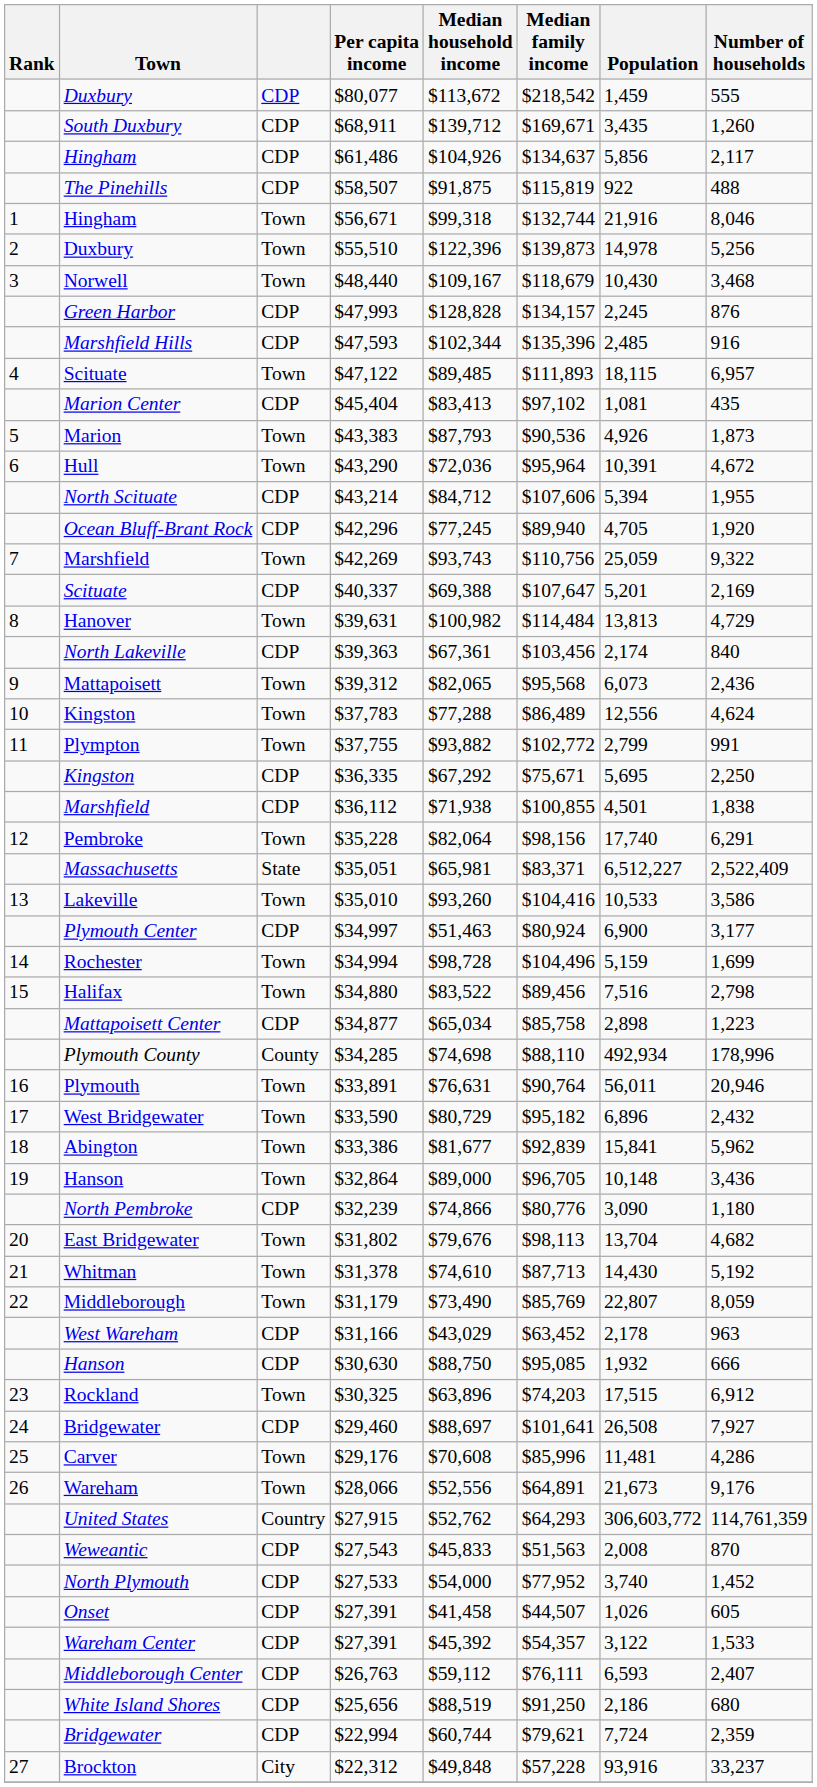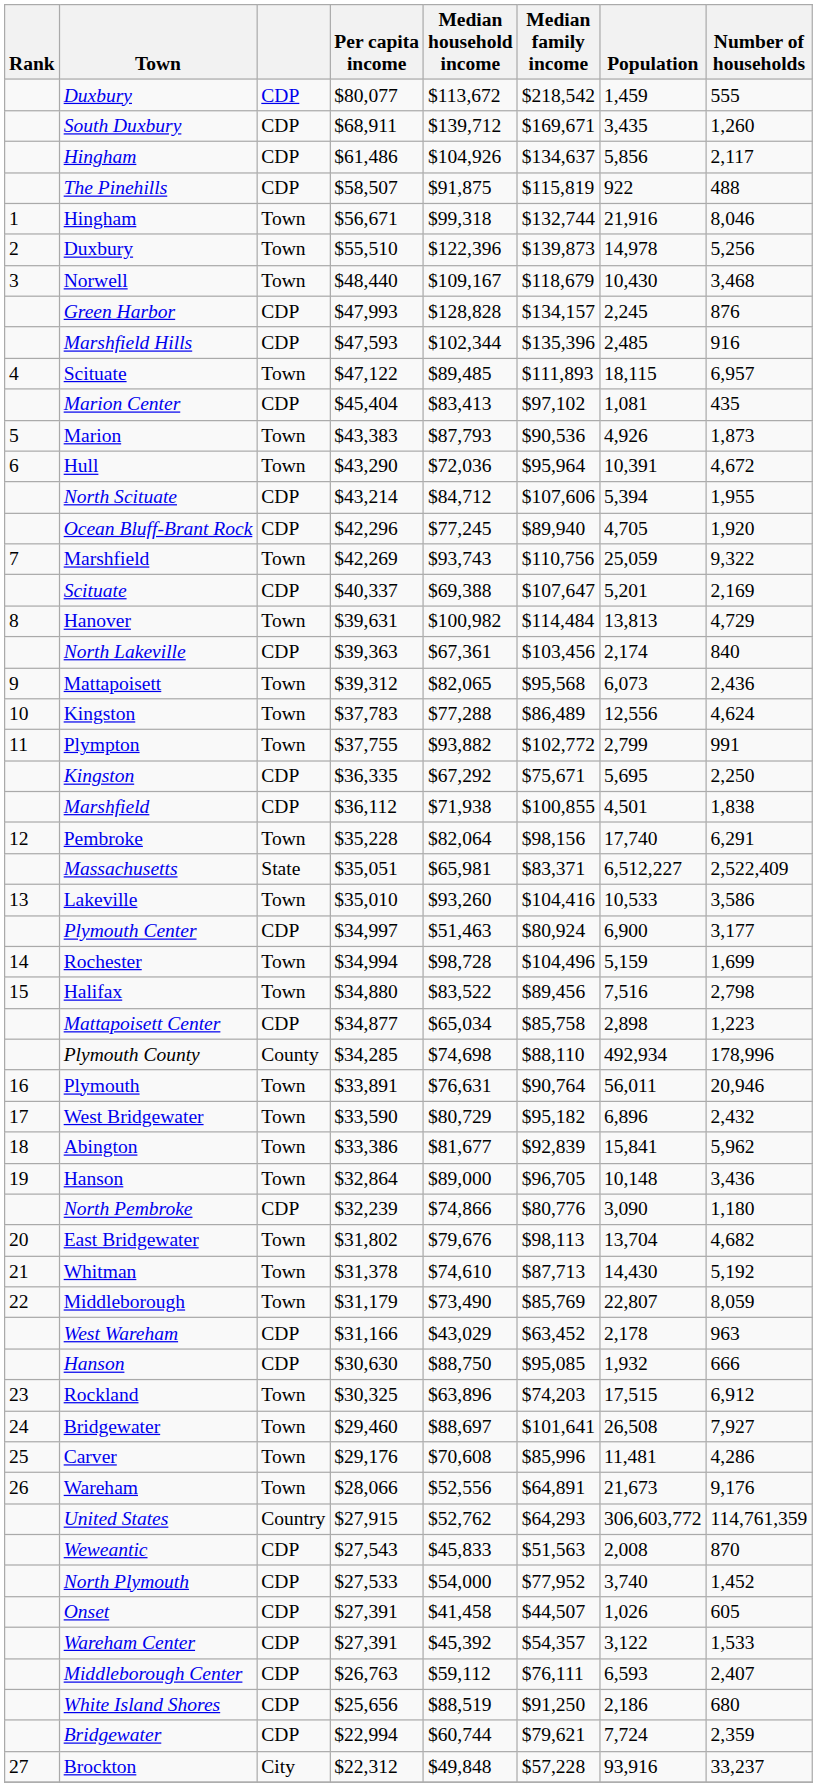 <table class="wikitable sortable">
 <tr valign=bottom>
 <th>Rank</th>
 <th>Town</th>
 <th></th>
 <th>Per capita<br>income</th>
 <th>Median<br>household<br>income</th>
 <th>Median<br>family<br>income</th>
 <th>Population</th>
 <th>Number of<br>households</th>
 </tr>
 <tr>
 <td></td>
 <td><em><a href='#'>Duxbury</a></em></td>
 <td><a href='#'>CDP</a></td>
 <td>$80,077</td>
 <td>$113,672</td>
 <td>$218,542</td>
 <td>1,459</td>
 <td>555</td>
 </tr>
 <tr>
 <td></td>
 <td><em><a href='#'>South Duxbury</a></em></td>
 <td>CDP</td>
 <td>$68,911</td>
 <td>$139,712</td>
 <td>$169,671</td>
 <td>3,435</td>
 <td>1,260</td>
 </tr>
 <tr>
 <td></td>
 <td><em><a href='#'>Hingham</a></em></td>
 <td>CDP</td>
 <td>$61,486</td>
 <td>$104,926</td>
 <td>$134,637</td>
 <td>5,856</td>
 <td>2,117</td>
 </tr>
 <tr>
 <td></td>
 <td><em><a href='#'>The Pinehills</a></em></td>
 <td>CDP</td>
 <td>$58,507</td>
 <td>$91,875</td>
 <td>$115,819</td>
 <td>922</td>
 <td>488</td>
 </tr>
 <tr>
 <td>1</td>
 <td><a href='#'>Hingham</a></td>
 <td>Town</td>
 <td>$56,671</td>
 <td>$99,318</td>
 <td>$132,744</td>
 <td>21,916</td>
 <td>8,046</td>
 </tr>
 <tr>
 <td>2</td>
 <td><a href='#'>Duxbury</a></td>
 <td>Town</td>
 <td>$55,510</td>
 <td>$122,396</td>
 <td>$139,873</td>
 <td>14,978</td>
 <td>5,256</td>
 </tr>
 <tr>
 <td>3</td>
 <td><a href='#'>Norwell</a></td>
 <td>Town</td>
 <td>$48,440</td>
 <td>$109,167</td>
 <td>$118,679</td>
 <td>10,430</td>
 <td>3,468</td>
 </tr>
 <tr>
 <td></td>
 <td><em><a href='#'>Green Harbor</a></em></td>
 <td>CDP</td>
 <td>$47,993</td>
 <td>$128,828</td>
 <td>$134,157</td>
 <td>2,245</td>
 <td>876</td>
 </tr>
 <tr>
 <td></td>
 <td><em><a href='#'>Marshfield Hills</a></em></td>
 <td>CDP</td>
 <td>$47,593</td>
 <td>$102,344</td>
 <td>$135,396</td>
 <td>2,485</td>
 <td>916</td>
 </tr>
 <tr>
 <td>4</td>
 <td><a href='#'>Scituate</a></td>
 <td>Town</td>
 <td>$47,122</td>
 <td>$89,485</td>
 <td>$111,893</td>
 <td>18,115</td>
 <td>6,957</td>
 </tr>
 <tr>
 <td></td>
 <td><em><a href='#'>Marion Center</a></em></td>
 <td>CDP</td>
 <td>$45,404</td>
 <td>$83,413</td>
 <td>$97,102</td>
 <td>1,081</td>
 <td>435</td>
 </tr>
 <tr>
 <td>5</td>
 <td><a href='#'>Marion</a></td>
 <td>Town</td>
 <td>$43,383</td>
 <td>$87,793</td>
 <td>$90,536</td>
 <td>4,926</td>
 <td>1,873</td>
 </tr>
 <tr>
 <td>6</td>
 <td><a href='#'>Hull</a></td>
 <td>Town</td>
 <td>$43,290</td>
 <td>$72,036</td>
 <td>$95,964</td>
 <td>10,391</td>
 <td>4,672</td>
 </tr>
 <tr>
 <td></td>
 <td><em><a href='#'>North Scituate</a></em></td>
 <td>CDP</td>
 <td>$43,214</td>
 <td>$84,712</td>
 <td>$107,606</td>
 <td>5,394</td>
 <td>1,955</td>
 </tr>
 <tr>
 <td></td>
 <td><em><a href='#'>Ocean Bluff-Brant Rock</a></em></td>
 <td>CDP</td>
 <td>$42,296</td>
 <td>$77,245</td>
 <td>$89,940</td>
 <td>4,705</td>
 <td>1,920</td>
 </tr>
 <tr>
 <td>7</td>
 <td><a href='#'>Marshfield</a></td>
 <td>Town</td>
 <td>$42,269</td>
 <td>$93,743</td>
 <td>$110,756</td>
 <td>25,059</td>
 <td>9,322</td>
 </tr>
 <tr>
 <td></td>
 <td><em><a href='#'>Scituate</a></em></td>
 <td>CDP</td>
 <td>$40,337</td>
 <td>$69,388</td>
 <td>$107,647</td>
 <td>5,201</td>
 <td>2,169</td>
 </tr>
 <tr>
 <td>8</td>
 <td><a href='#'>Hanover</a></td>
 <td>Town</td>
 <td>$39,631</td>
 <td>$100,982</td>
 <td>$114,484</td>
 <td>13,813</td>
 <td>4,729</td>
 </tr>
 <tr>
 <td></td>
 <td><em><a href='#'>North Lakeville</a></em></td>
 <td>CDP</td>
 <td>$39,363</td>
 <td>$67,361</td>
 <td>$103,456</td>
 <td>2,174</td>
 <td>840</td>
 </tr>
 <tr>
 <td>9</td>
 <td><a href='#'>Mattapoisett</a></td>
 <td>Town</td>
 <td>$39,312</td>
 <td>$82,065</td>
 <td>$95,568</td>
 <td>6,073</td>
 <td>2,436</td>
 </tr>
 <tr>
 <td>10</td>
 <td><a href='#'>Kingston</a></td>
 <td>Town</td>
 <td>$37,783</td>
 <td>$77,288</td>
 <td>$86,489</td>
 <td>12,556</td>
 <td>4,624</td>
 </tr>
 <tr>
 <td>11</td>
 <td><a href='#'>Plympton</a></td>
 <td>Town</td>
 <td>$37,755</td>
 <td>$93,882</td>
 <td>$102,772</td>
 <td>2,799</td>
 <td>991</td>
 </tr>
 <tr>
 <td></td>
 <td><em><a href='#'>Kingston</a></em></td>
 <td>CDP</td>
 <td>$36,335</td>
 <td>$67,292</td>
 <td>$75,671</td>
 <td>5,695</td>
 <td>2,250</td>
 </tr>
 <tr>
 <td></td>
 <td><em><a href='#'>Marshfield</a></em></td>
 <td>CDP</td>
 <td>$36,112</td>
 <td>$71,938</td>
 <td>$100,855</td>
 <td>4,501</td>
 <td>1,838</td>
 </tr>
 <tr>
 <td>12</td>
 <td><a href='#'>Pembroke</a></td>
 <td>Town</td>
 <td>$35,228</td>
 <td>$82,064</td>
 <td>$98,156</td>
 <td>17,740</td>
 <td>6,291</td>
 </tr>
 <tr>
 <td></td>
 <td><em><a href='#'>Massachusetts</a></em></td>
 <td>State</td>
 <td>$35,051</td>
 <td>$65,981</td>
 <td>$83,371</td>
 <td>6,512,227</td>
 <td>2,522,409</td>
 </tr>
 <tr>
 <td>13</td>
 <td><a href='#'>Lakeville</a></td>
 <td>Town</td>
 <td>$35,010</td>
 <td>$93,260</td>
 <td>$104,416</td>
 <td>10,533</td>
 <td>3,586</td>
 </tr>
 <tr>
 <td></td>
 <td><em><a href='#'>Plymouth Center</a></em></td>
 <td>CDP</td>
 <td>$34,997</td>
 <td>$51,463</td>
 <td>$80,924</td>
 <td>6,900</td>
 <td>3,177</td>
 </tr>
 <tr>
 <td>14</td>
 <td><a href='#'>Rochester</a></td>
 <td>Town</td>
 <td>$34,994</td>
 <td>$98,728</td>
 <td>$104,496</td>
 <td>5,159</td>
 <td>1,699</td>
 </tr>
 <tr>
 <td>15</td>
 <td><a href='#'>Halifax</a></td>
 <td>Town</td>
 <td>$34,880</td>
 <td>$83,522</td>
 <td>$89,456</td>
 <td>7,516</td>
 <td>2,798</td>
 </tr>
 <tr>
 <td></td>
 <td><em><a href='#'>Mattapoisett Center</a></em></td>
 <td>CDP</td>
 <td>$34,877</td>
 <td>$65,034</td>
 <td>$85,758</td>
 <td>2,898</td>
 <td>1,223</td>
 </tr>
 <tr>
 <td></td>
 <td><em>Plymouth County</em></td>
 <td>County</td>
 <td>$34,285</td>
 <td>$74,698</td>
 <td>$88,110</td>
 <td>492,934</td>
 <td>178,996</td>
 </tr>
 <tr>
 <td>16</td>
 <td><a href='#'>Plymouth</a></td>
 <td>Town</td>
 <td>$33,891</td>
 <td>$76,631</td>
 <td>$90,764</td>
 <td>56,011</td>
 <td>20,946</td>
 </tr>
 <tr>
 <td>17</td>
 <td><a href='#'>West Bridgewater</a></td>
 <td>Town</td>
 <td>$33,590</td>
 <td>$80,729</td>
 <td>$95,182</td>
 <td>6,896</td>
 <td>2,432</td>
 </tr>
 <tr>
 <td>18</td>
 <td><a href='#'>Abington</a></td>
 <td>Town</td>
 <td>$33,386</td>
 <td>$81,677</td>
 <td>$92,839</td>
 <td>15,841</td>
 <td>5,962</td>
 </tr>
 <tr>
 <td>19</td>
 <td><a href='#'>Hanson</a></td>
 <td>Town</td>
 <td>$32,864</td>
 <td>$89,000</td>
 <td>$96,705</td>
 <td>10,148</td>
 <td>3,436</td>
 </tr>
 <tr>
 <td></td>
 <td><em><a href='#'>North Pembroke</a></em></td>
 <td>CDP</td>
 <td>$32,239</td>
 <td>$74,866</td>
 <td>$80,776</td>
 <td>3,090</td>
 <td>1,180</td>
 </tr>
 <tr>
 <td>20</td>
 <td><a href='#'>East Bridgewater</a></td>
 <td>Town</td>
 <td>$31,802</td>
 <td>$79,676</td>
 <td>$98,113</td>
 <td>13,704</td>
 <td>4,682</td>
 </tr>
 <tr>
 <td>21</td>
 <td><a href='#'>Whitman</a></td>
 <td>Town</td>
 <td>$31,378</td>
 <td>$74,610</td>
 <td>$87,713</td>
 <td>14,430</td>
 <td>5,192</td>
 </tr>
 <tr>
 <td>22</td>
 <td><a href='#'>Middleborough</a></td>
 <td>Town</td>
 <td>$31,179</td>
 <td>$73,490</td>
 <td>$85,769</td>
 <td>22,807</td>
 <td>8,059</td>
 </tr>
 <tr>
 <td></td>
 <td><em><a href='#'>West Wareham</a></em></td>
 <td>CDP</td>
 <td>$31,166</td>
 <td>$43,029</td>
 <td>$63,452</td>
 <td>2,178</td>
 <td>963</td>
 </tr>
 <tr>
 <td></td>
 <td><em><a href='#'>Hanson</a></em></td>
 <td>CDP</td>
 <td>$30,630</td>
 <td>$88,750</td>
 <td>$95,085</td>
 <td>1,932</td>
 <td>666</td>
 </tr>
 <tr>
 <td>23</td>
 <td><a href='#'>Rockland</a></td>
 <td>Town</td>
 <td>$30,325</td>
 <td>$63,896</td>
 <td>$74,203</td>
 <td>17,515</td>
 <td>6,912</td>
 </tr>
 <tr>
 <td>24</td>
 <td><a href='#'>Bridgewater</a></td>
-<td>CDP</td>
+<td>Town</td>
 <td>$29,460</td>
 <td>$88,697</td>
 <td>$101,641</td>
 <td>26,508</td>
 <td>7,927</td>
 </tr>
 <tr>
 <td>25</td>
 <td><a href='#'>Carver</a></td>
 <td>Town</td>
 <td>$29,176</td>
 <td>$70,608</td>
 <td>$85,996</td>
 <td>11,481</td>
 <td>4,286</td>
 </tr>
 <tr>
 <td>26</td>
 <td><a href='#'>Wareham</a></td>
 <td>Town</td>
 <td>$28,066</td>
 <td>$52,556</td>
 <td>$64,891</td>
 <td>21,673</td>
 <td>9,176</td>
 </tr>
 <tr>
 <td></td>
 <td><em><a href='#'>United States</a></em></td>
 <td>Country</td>
 <td>$27,915</td>
 <td>$52,762</td>
 <td>$64,293</td>
 <td>306,603,772</td>
 <td>114,761,359</td>
 </tr>
 <tr>
 <td></td>
 <td><em><a href='#'>Weweantic</a></em></td>
 <td>CDP</td>
 <td>$27,543</td>
 <td>$45,833</td>
 <td>$51,563</td>
 <td>2,008</td>
 <td>870</td>
 </tr>
 <tr>
 <td></td>
 <td><em><a href='#'>North Plymouth</a></em></td>
 <td>CDP</td>
 <td>$27,533</td>
 <td>$54,000</td>
 <td>$77,952</td>
 <td>3,740</td>
 <td>1,452</td>
 </tr>
 <tr>
 <td></td>
 <td><em><a href='#'>Onset</a></em></td>
 <td>CDP</td>
 <td>$27,391</td>
 <td>$41,458</td>
 <td>$44,507</td>
 <td>1,026</td>
 <td>605</td>
 </tr>
 <tr>
 <td></td>
 <td><em><a href='#'>Wareham Center</a></em></td>
 <td>CDP</td>
 <td>$27,391</td>
 <td>$45,392</td>
 <td>$54,357</td>
 <td>3,122</td>
 <td>1,533</td>
 </tr>
 <tr>
 <td></td>
 <td><em><a href='#'>Middleborough Center</a></em></td>
 <td>CDP</td>
 <td>$26,763</td>
 <td>$59,112</td>
 <td>$76,111</td>
 <td>6,593</td>
 <td>2,407</td>
 </tr>
 <tr>
 <td></td>
 <td><em><a href='#'>White Island Shores</a></em></td>
 <td>CDP</td>
 <td>$25,656</td>
 <td>$88,519</td>
 <td>$91,250</td>
 <td>2,186</td>
 <td>680</td>
 </tr>
 <tr>
 <td></td>
 <td><em><a href='#'>Bridgewater</a></em></td>
 <td>CDP</td>
 <td>$22,994</td>
 <td>$60,744</td>
 <td>$79,621</td>
 <td>7,724</td>
 <td>2,359</td>
 </tr>
 <tr>
 <td>27</td>
 <td><a href='#'>Brockton</a></td>
 <td>City</td>
 <td>$22,312</td>
 <td>$49,848</td>
 <td>$57,228</td>
 <td>93,916</td>
 <td>33,237</td>
 </tr>
 <tr>
 </tr>
 </table>
